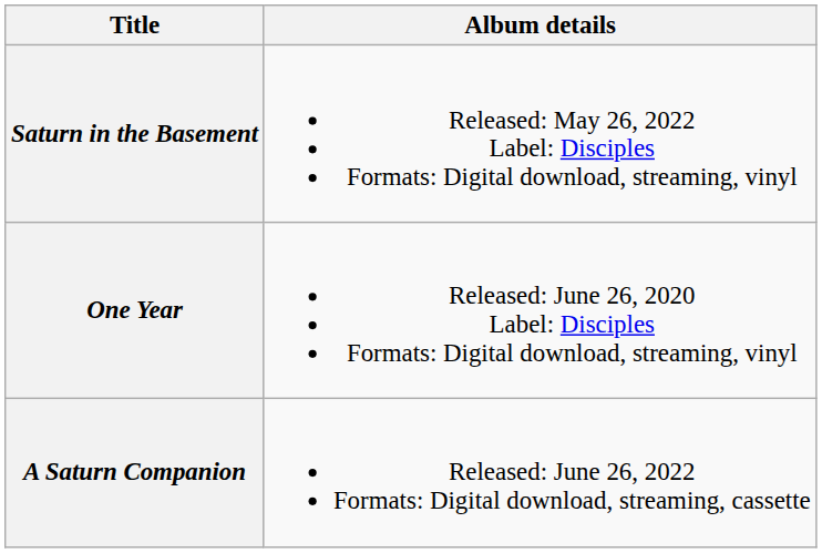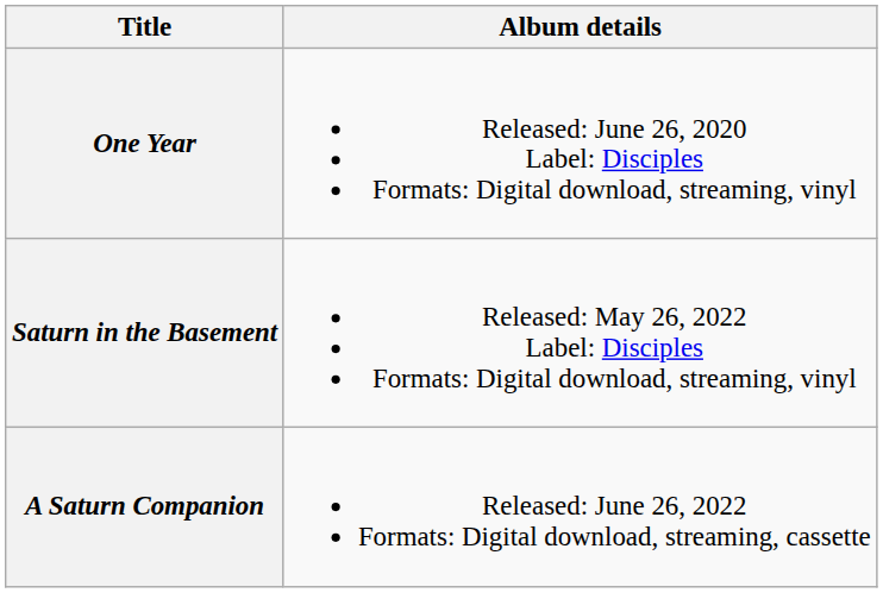 <table class="wikitable plainrowheaders" style="text-align:center;">
 <tr>
 <th scope="col">Title</th>
 <th scope="col">Album details</th>
 </tr>
 <tr>
+<th scope="row"><em>One Year</em></th>
+<td><br><ul><li>Released: June 26, 2020</li><li>Label: <a href='#'>Disciples</a></li><li>Formats: Digital download, streaming, vinyl</li></ul></td>
+</tr>
+<tr>
 <th scope="row"><em>Saturn in the Basement</em></th>
 <td><br><ul><li>Released: May 26, 2022</li><li>Label: <a href='#'>Disciples</a></li><li>Formats: Digital download, streaming, vinyl</li></ul></td>
-</tr>
-<tr>
-<th scope="row"><em>One Year</em></th>
-<td><br><ul><li>Released: June 26, 2020</li><li>Label: <a href='#'>Disciples</a></li><li>Formats: Digital download, streaming, vinyl</li></ul></td>
 </tr>
 <tr>
 <th scope="row"><em>A Saturn Companion</em></th>
 <td><br><ul><li>Released: June 26, 2022</li><li>Formats: Digital download, streaming, cassette</li></ul></td>
 </tr>
 </table>
